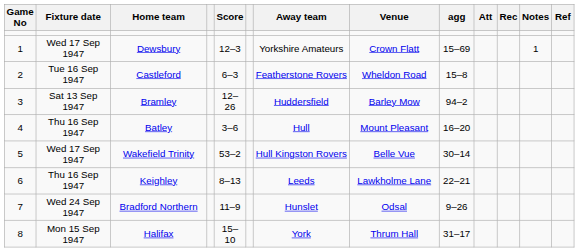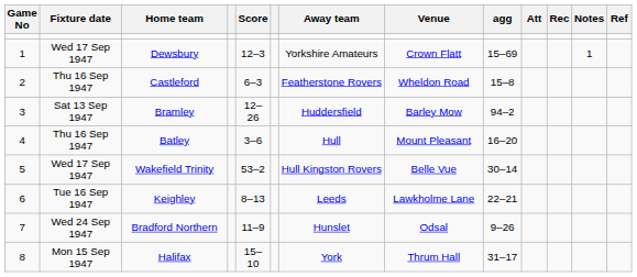 <table class="wikitable" style="text-align:center;">
 <tr>
 <th width=20 abbr="No">Game No</th>
 <th width=115 abbr="Date">Fixture date</th>
 <th width=150 abbr="Home team">Home team</th>
 <th width=5 abbr="space"></th>
 <th width=20 abbr="Score">Score</th>
 <th width=5 abbr="space"></th>
 <th width=150 abbr="Away team">Away team</th>
 <th width=140 abbr="Venue">Venue</th>
 <th width=50 abbr="agg">agg</th>
 <th width=30 abbr="Att">Att</th>
 <th width=30 abbr="Rec">Rec</th>
 <th width=20 abbr="Notes">Notes</th>
 <th width=30 abbr="Ref">Ref</th>
 </tr>
 <tr>
 <td></td>
 <td></td>
 <td></td>
 <td></td>
 <td></td>
 <td></td>
 <td></td>
 <td></td>
 <td></td>
 <td></td>
 <td></td>
 <td></td>
 </tr>
 <tr>
 <td>1</td>
 <td>Wed 17 Sep 1947</td>
 <td><a href='#'>Dewsbury</a></td>
 <td></td>
 <td>12–3</td>
 <td></td>
 <td>Yorkshire Amateurs</td>
 <td><a href='#'>Crown Flatt</a></td>
 <td>15–69</td>
 <td></td>
 <td></td>
 <td>1</td>
 <td></td>
 </tr>
 <tr>
 <td>2</td>
-<td>Tue 16 Sep 1947</td>
+<td>Thu 16 Sep 1947</td>
 <td><a href='#'>Castleford</a></td>
 <td></td>
 <td>6–3</td>
 <td></td>
 <td><a href='#'>Featherstone Rovers</a></td>
 <td><a href='#'>Wheldon Road</a></td>
 <td>15–8</td>
 <td></td>
 <td></td>
 <td></td>
 <td></td>
 </tr>
 <tr>
 <td>3</td>
 <td>Sat 13 Sep 1947</td>
 <td><a href='#'>Bramley</a></td>
 <td></td>
 <td>12–26</td>
 <td></td>
 <td><a href='#'>Huddersfield</a></td>
 <td><a href='#'>Barley Mow</a></td>
 <td>94–2</td>
 <td></td>
 <td></td>
 <td></td>
 <td></td>
 </tr>
 <tr>
 <td>4</td>
 <td>Thu 16 Sep 1947</td>
 <td><a href='#'>Batley</a></td>
 <td></td>
 <td>3–6</td>
 <td></td>
 <td><a href='#'>Hull</a></td>
 <td><a href='#'>Mount Pleasant</a></td>
 <td>16–20</td>
 <td></td>
 <td></td>
 <td></td>
 <td></td>
 </tr>
 <tr>
 <td>5</td>
 <td>Wed 17 Sep 1947</td>
 <td><a href='#'>Wakefield Trinity</a></td>
 <td></td>
 <td>53–2</td>
 <td></td>
 <td><a href='#'>Hull Kingston Rovers</a></td>
 <td><a href='#'>Belle Vue</a></td>
 <td>30–14</td>
 <td></td>
 <td></td>
 <td></td>
 <td></td>
 </tr>
 <tr>
 <td>6</td>
-<td>Thu 16 Sep 1947</td>
+<td>Tue 16 Sep 1947</td>
 <td><a href='#'>Keighley</a></td>
 <td></td>
 <td>8–13</td>
 <td></td>
 <td><a href='#'>Leeds</a></td>
 <td><a href='#'>Lawkholme Lane</a></td>
 <td>22–21</td>
 <td></td>
 <td></td>
 <td></td>
 <td></td>
 </tr>
 <tr>
 <td>7</td>
 <td>Wed 24 Sep 1947</td>
 <td><a href='#'>Bradford Northern</a></td>
 <td></td>
 <td>11–9</td>
 <td></td>
 <td><a href='#'>Hunslet</a></td>
 <td><a href='#'>Odsal</a></td>
 <td>9–26</td>
 <td></td>
 <td></td>
 <td></td>
 <td></td>
 </tr>
 <tr>
 <td>8</td>
 <td>Mon 15 Sep 1947</td>
 <td><a href='#'>Halifax</a></td>
 <td></td>
 <td>15–10</td>
 <td></td>
 <td><a href='#'>York</a></td>
 <td><a href='#'>Thrum Hall</a></td>
 <td>31–17</td>
 <td></td>
 <td></td>
 <td></td>
 <td></td>
 </tr>
 </table>
